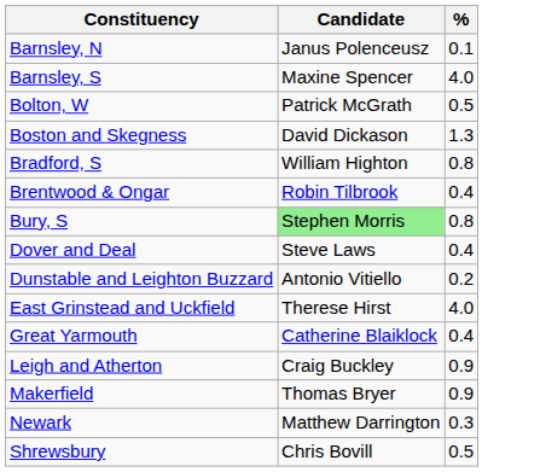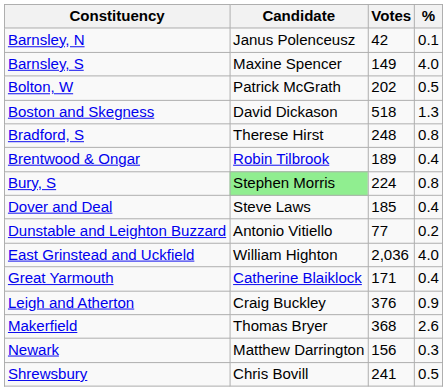 <table class="wikitable sortable">
 <tr>
 <th>Constituency</th>
 <th>Candidate</th>
+<th>Votes</th>
 <th>%</th>
 </tr>
 <tr>
 <td><a href='#'>Barnsley, N</a></td>
 <td>Janus Polenceusz</td>
+<td>42</td>
 <td>0.1</td>
 </tr>
 <tr>
 <td><a href='#'>Barnsley, S</a></td>
 <td>Maxine Spencer</td>
+<td>149</td>
 <td>4.0</td>
 </tr>
 <tr>
 <td><a href='#'>Bolton, W</a></td>
 <td>Patrick McGrath</td>
+<td>202</td>
 <td>0.5</td>
 </tr>
 <tr>
 <td><a href='#'>Boston and Skegness</a></td>
 <td>David Dickason</td>
+<td>518</td>
 <td>1.3</td>
 </tr>
 <tr>
 <td><a href='#'>Bradford, S</a></td>
-<td>William Highton</td>
+<td>Therese Hirst</td>
+<td>248</td>
 <td>0.8</td>
 </tr>
 <tr>
 <td><a href='#'>Brentwood & Ongar</a></td>
 <td><a href='#'>Robin Tilbrook</a></td>
+<td>189</td>
 <td>0.4</td>
 </tr>
 <tr>
 <td><a href='#'>Bury, S</a></td>
 <td style="background: lightgreen;">Stephen Morris</td>
+<td>224</td>
 <td>0.8</td>
 </tr>
 <tr>
 <td><a href='#'>Dover and Deal</a></td>
 <td>Steve Laws</td>
+<td>185</td>
 <td>0.4</td>
 </tr>
 <tr>
 <td><a href='#'>Dunstable and Leighton Buzzard</a></td>
 <td>Antonio Vitiello</td>
+<td>77</td>
 <td>0.2</td>
 </tr>
 <tr>
 <td><a href='#'>East Grinstead and Uckfield</a></td>
-<td>Therese Hirst</td>
+<td>William Highton</td>
+<td>2,036</td>
 <td>4.0</td>
 </tr>
 <tr>
 <td><a href='#'>Great Yarmouth</a></td>
 <td><a href='#'>Catherine Blaiklock</a></td>
+<td>171</td>
 <td>0.4</td>
 </tr>
 <tr>
 <td><a href='#'>Leigh and Atherton</a></td>
 <td>Craig Buckley</td>
+<td>376</td>
 <td>0.9</td>
 </tr>
 <tr>
 <td><a href='#'>Makerfield</a></td>
 <td>Thomas Bryer</td>
-<td>0.9</td>
+<td>368</td>
+<td>2.6</td>
 </tr>
 <tr>
 <td><a href='#'>Newark</a></td>
 <td>Matthew Darrington</td>
+<td>156</td>
 <td>0.3</td>
 </tr>
 <tr>
 <td><a href='#'>Shrewsbury</a></td>
 <td>Chris Bovill</td>
+<td>241</td>
 <td>0.5</td>
 </tr>
 </table>
